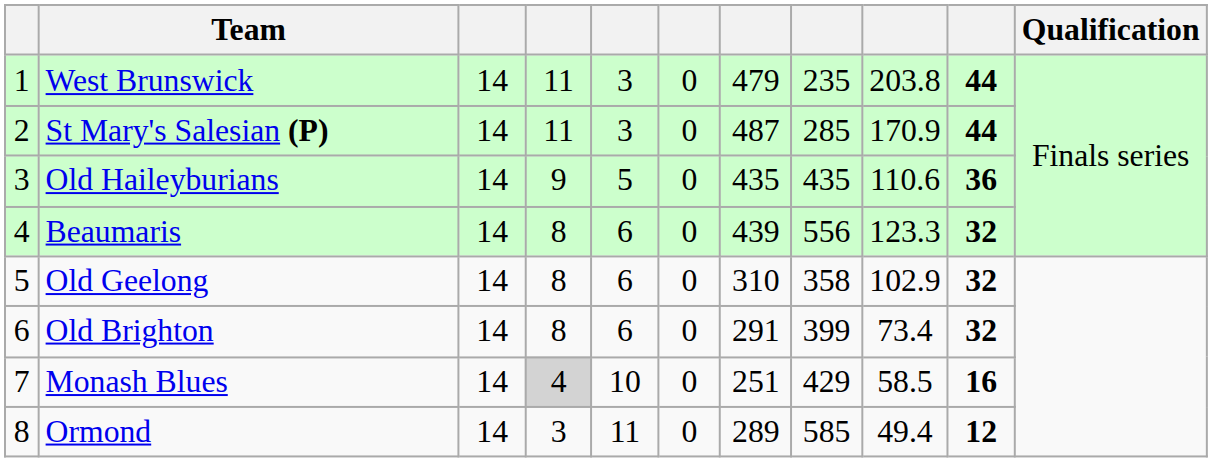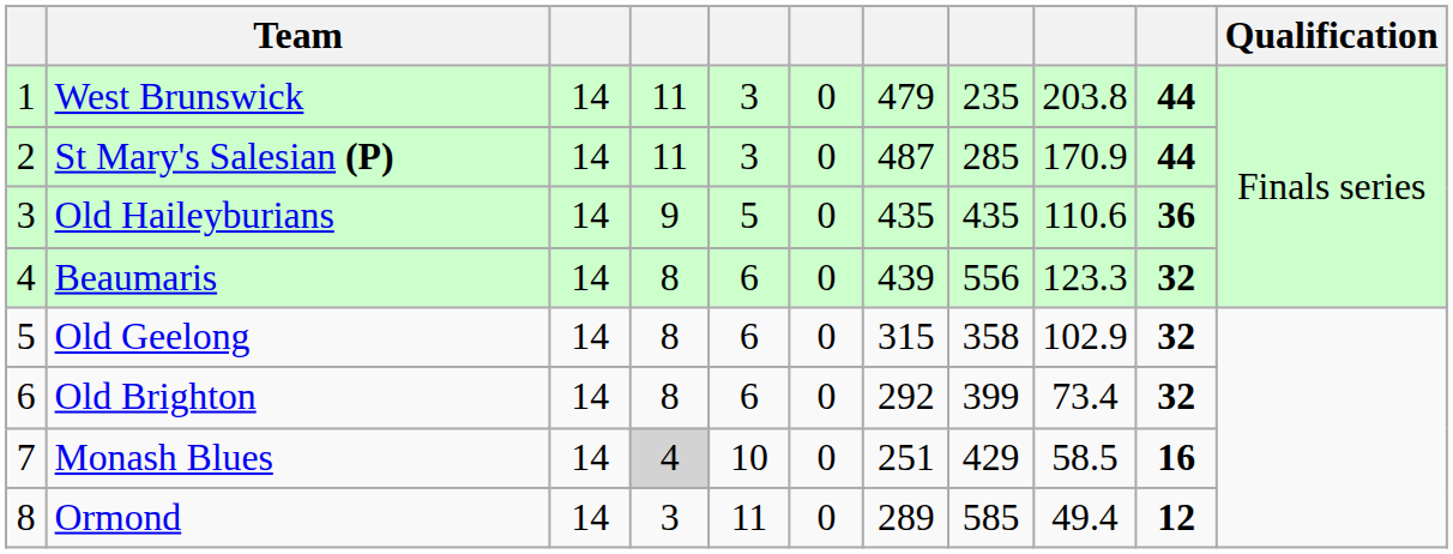 <table class="wikitable" style="text-align:center; margin-bottom:0">
 <tr>
 <th style="width:10px"></th>
 <th style="width:35%;">Team</th>
 <th style="width:30px;"></th>
 <th style="width:30px;"></th>
 <th style="width:30px;"></th>
 <th style="width:30px;"></th>
 <th style="width:30px;"></th>
 <th style="width:30px;"></th>
 <th style="width:30px;"></th>
 <th style="width:30px;"></th>
 <th>Qualification</th>
 </tr>
 <tr style="background:#ccffcc;">
 <td>1</td>
 <td style="text-align:left;"><a href='#'>West Brunswick</a></td>
 <td>14</td>
 <td>11</td>
 <td>3</td>
 <td>0</td>
 <td>479</td>
 <td>235</td>
 <td>203.8</td>
 <td><strong>44</strong></td>
 <td rowspan=4>Finals series</td>
 </tr>
 <tr style="background:#ccffcc;">
 <td>2</td>
 <td style="text-align:left;"><a href='#'>St Mary's Salesian</a> <strong>(P)</strong></td>
 <td>14</td>
 <td>11</td>
 <td>3</td>
 <td>0</td>
 <td>487</td>
 <td>285</td>
 <td>170.9</td>
 <td><strong>44</strong></td>
 </tr>
 <tr style="background:#ccffcc;">
 <td>3</td>
 <td style="text-align:left;"><a href='#'>Old Haileyburians</a></td>
 <td>14</td>
 <td>9</td>
 <td>5</td>
 <td>0</td>
 <td>435</td>
 <td>435</td>
 <td>110.6</td>
 <td><strong>36</strong></td>
 </tr>
 <tr style="background:#ccffcc;">
 <td>4</td>
 <td style="text-align:left;"><a href='#'>Beaumaris</a></td>
 <td>14</td>
 <td>8</td>
 <td>6</td>
 <td>0</td>
 <td>439</td>
 <td>556</td>
 <td>123.3</td>
 <td><strong>32</strong></td>
 </tr>
 <tr>
 <td>5</td>
 <td style="text-align:left;"><a href='#'>Old Geelong</a></td>
 <td>14</td>
 <td>8</td>
 <td>6</td>
 <td>0</td>
-<td>310</td>
+<td>315</td>
 <td>358</td>
 <td>102.9</td>
 <td><strong>32</strong></td>
 </tr>
 <tr>
 <td>6</td>
 <td style="text-align:left;"><a href='#'>Old Brighton</a></td>
 <td>14</td>
 <td>8</td>
 <td>6</td>
 <td>0</td>
-<td>291</td>
+<td>292</td>
 <td>399</td>
 <td>73.4</td>
 <td><strong>32</strong></td>
 </tr>
 <tr>
 <td>7</td>
 <td style="text-align:left;"><a href='#'>Monash Blues</a></td>
 <td>14</td>
 <td style="background: lightgrey;">4</td>
 <td>10</td>
 <td>0</td>
 <td>251</td>
 <td>429</td>
 <td>58.5</td>
 <td><strong>16</strong></td>
 </tr>
 <tr>
 <td>8</td>
 <td style="text-align:left;"><a href='#'>Ormond</a></td>
 <td>14</td>
 <td>3</td>
 <td>11</td>
 <td>0</td>
 <td>289</td>
 <td>585</td>
 <td>49.4</td>
 <td><strong>12</strong></td>
 </tr>
 </table>
